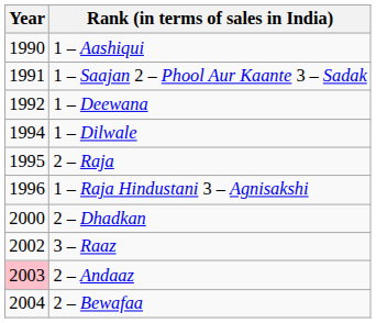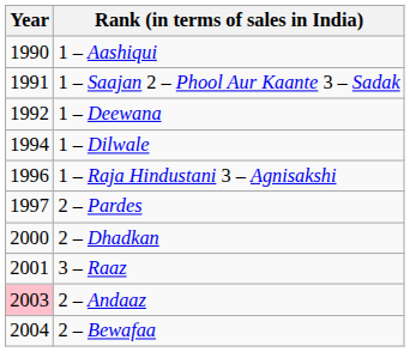 <table class="wikitable">
 <tr>
 <th>Year</th>
 <th>Rank (in terms of sales in India)</th>
 </tr>
 <tr>
 <td>1990</td>
 <td>1 – <em><a href='#'>Aashiqui</a></em></td>
 </tr>
 <tr>
 <td>1991</td>
 <td>1 – <em><a href='#'>Saajan</a></em> 2 – <em><a href='#'>Phool Aur Kaante</a></em> 3 – <em><a href='#'>Sadak</a></em></td>
 </tr>
 <tr>
 <td>1992</td>
 <td>1 – <em><a href='#'>Deewana</a></em></td>
 </tr>
 <tr>
 <td>1994</td>
 <td>1 – <em><a href='#'>Dilwale</a></em></td>
 </tr>
 <tr>
-<td>1995</td>
-<td>2 – <em><a href='#'>Raja</a></em></td>
+<td>1996</td>
+<td>1 – <em><a href='#'>Raja Hindustani</a></em> 3 – <em><a href='#'>Agnisakshi</a></em></td>
 </tr>
 <tr>
-<td>1996</td>
-<td>1 – <em><a href='#'>Raja Hindustani</a></em> 3 – <em><a href='#'>Agnisakshi</a></em></td>
+<td>1997</td>
+<td>2 – <em><a href='#'>Pardes</a></em></td>
 </tr>
 <tr>
 <td>2000</td>
 <td>2 – <em><a href='#'>Dhadkan</a></em></td>
 </tr>
 <tr>
-<td>2002</td>
+<td>2001</td>
 <td>3 – <em><a href='#'>Raaz</a></em></td>
 </tr>
 <tr>
 <td style="background: pink;">2003</td>
 <td>2 – <em><a href='#'>Andaaz</a></em></td>
 </tr>
 <tr>
 <td>2004</td>
 <td>2 – <em><a href='#'>Bewafaa</a></em></td>
 </tr>
 </table>
